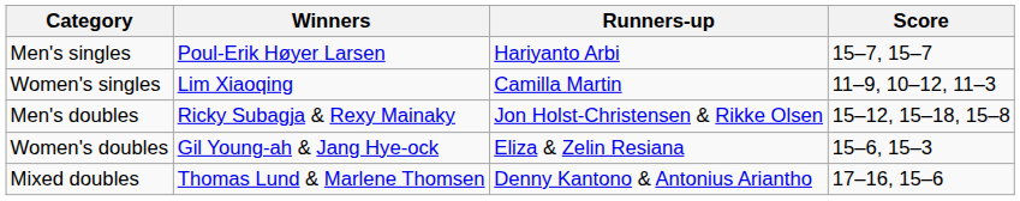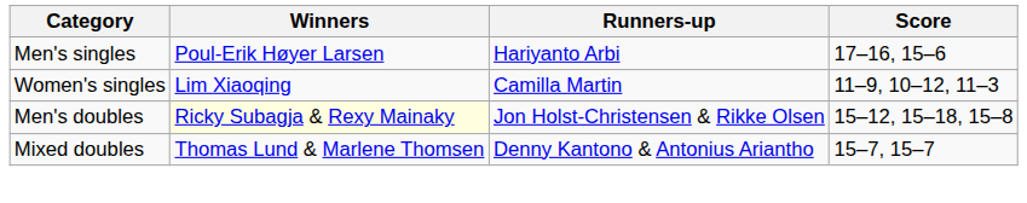 <table class=wikitable style="margin:auto;">
 <tr>
 <th>Category</th>
 <th>Winners</th>
 <th>Runners-up</th>
 <th>Score</th>
 </tr>
 <tr>
 <td>Men's singles</td>
 <td> <a href='#'>Poul-Erik Høyer Larsen</a></td>
 <td> <a href='#'>Hariyanto Arbi</a></td>
-<td>15–7, 15–7</td>
+<td>17–16, 15–6</td>
 </tr>
 <tr>
 <td>Women's singles</td>
 <td> <a href='#'>Lim Xiaoqing</a></td>
 <td> <a href='#'>Camilla Martin</a></td>
 <td>11–9, 10–12, 11–3</td>
 </tr>
 <tr>
 <td>Men's doubles</td>
-<td> <a href='#'>Ricky Subagja</a> & <a href='#'>Rexy Mainaky</a></td>
+<td style="background: lightyellow;"> <a href='#'>Ricky Subagja</a> & <a href='#'>Rexy Mainaky</a></td>
 <td> <a href='#'>Jon Holst-Christensen</a> & <a href='#'>Rikke Olsen</a></td>
 <td>15–12, 15–18, 15–8</td>
-</tr>
-<tr>
-<td>Women's doubles</td>
-<td> <a href='#'>Gil Young-ah</a> & <a href='#'>Jang Hye-ock</a></td>
-<td>  <a href='#'>Eliza</a> & <a href='#'>Zelin Resiana</a></td>
-<td>15–6, 15–3</td>
 </tr>
 <tr>
 <td>Mixed doubles</td>
 <td> <a href='#'>Thomas Lund</a> & <a href='#'>Marlene Thomsen</a></td>
 <td> <a href='#'>Denny Kantono</a> & <a href='#'>Antonius Ariantho</a></td>
-<td>17–16, 15–6</td>
+<td>15–7, 15–7</td>
 </tr>
 </table>
